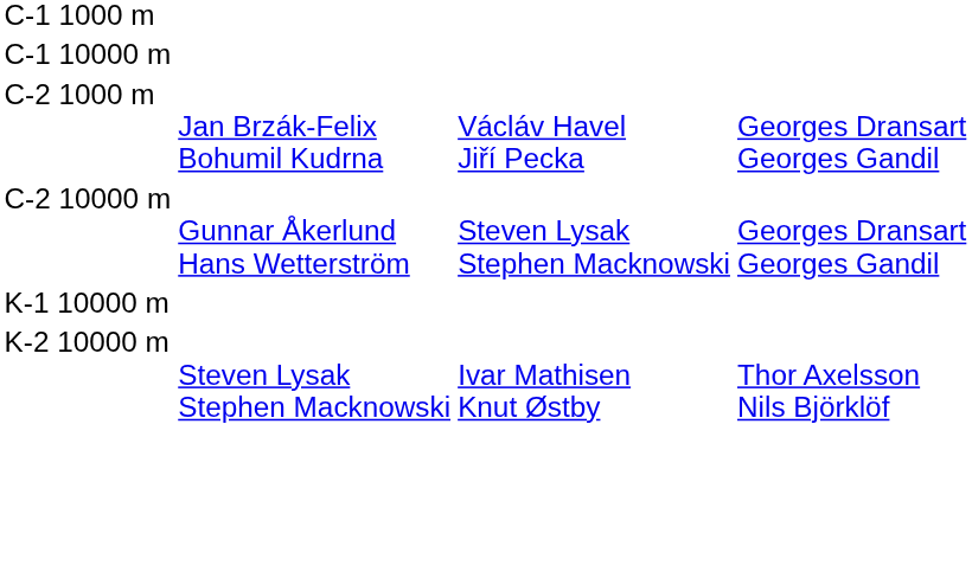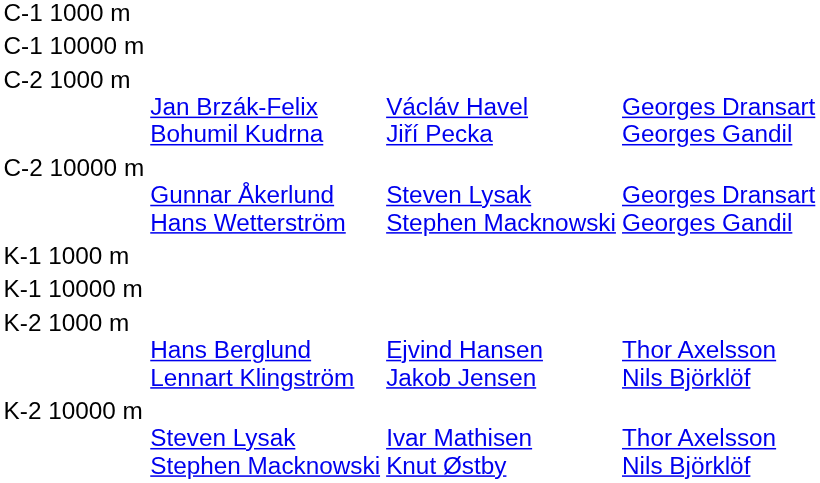 <table>
 <tr valign="top">
 <td>C-1 1000 m <br></td>
 <td></td>
 <td></td>
 <td></td>
 </tr>
 <tr valign="top">
 <td>C-1 10000 m <br></td>
 <td></td>
 <td></td>
 <td></td>
 </tr>
 <tr valign="top">
 <td>C-2 1000 m <br></td>
 <td><br><a href='#'>Jan Brzák-Felix</a><br><a href='#'>Bohumil Kudrna</a></td>
 <td><br><a href='#'>Václáv Havel</a><br><a href='#'>Jiří Pecka</a></td>
 <td><br><a href='#'>Georges Dransart</a><br><a href='#'>Georges Gandil</a></td>
 </tr>
 <tr valign="top">
 <td>C-2 10000 m <br></td>
 <td><br><a href='#'>Gunnar Åkerlund</a><br><a href='#'>Hans Wetterström</a></td>
 <td><br><a href='#'>Steven Lysak</a><br><a href='#'>Stephen Macknowski</a></td>
 <td><br><a href='#'>Georges Dransart</a><br><a href='#'>Georges Gandil</a></td>
 </tr>
 <tr valign="top">
+<td>K-1 1000 m <br></td>
+<td></td>
+<td></td>
+<td></td>
+</tr>
+<tr valign="top">
 <td>K-1 10000 m <br></td>
 <td></td>
 <td></td>
 <td></td>
+</tr>
+<tr valign="top">
+<td>K-2 1000 m <br></td>
+<td><br><a href='#'>Hans Berglund</a><br><a href='#'>Lennart Klingström</a></td>
+<td><br><a href='#'>Ejvind Hansen</a><br><a href='#'>Jakob Jensen</a></td>
+<td><br><a href='#'>Thor Axelsson</a><br><a href='#'>Nils Björklöf</a></td>
 </tr>
 <tr valign="top">
 <td>K-2 10000 m <br></td>
 <td><br><a href='#'>Steven Lysak</a><br><a href='#'>Stephen Macknowski</a></td>
 <td><br><a href='#'>Ivar Mathisen</a><br><a href='#'>Knut Østby</a></td>
 <td><br><a href='#'>Thor Axelsson</a><br><a href='#'>Nils Björklöf</a></td>
 </tr>
 </table>
